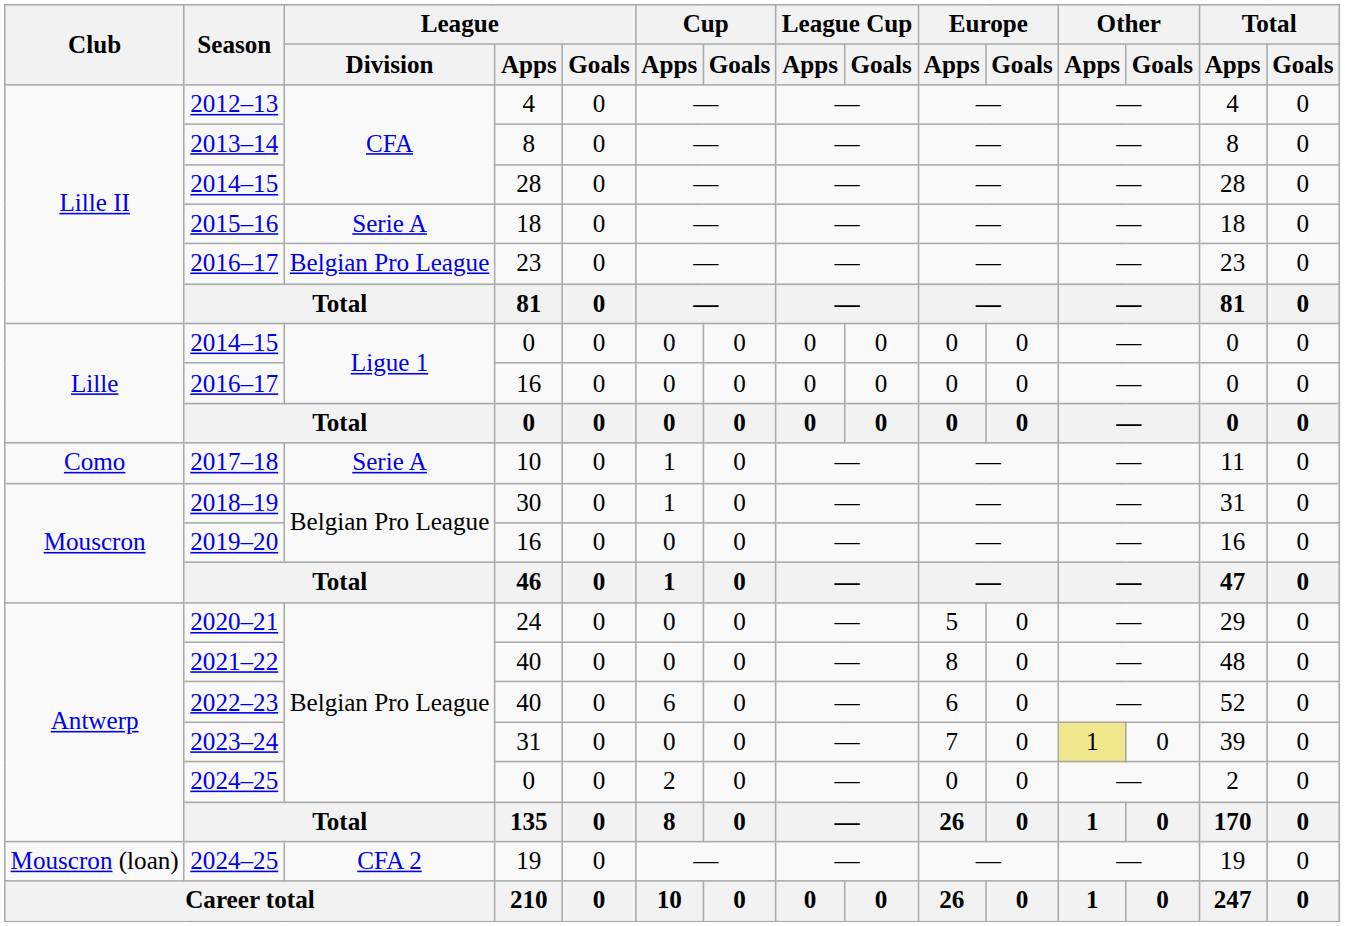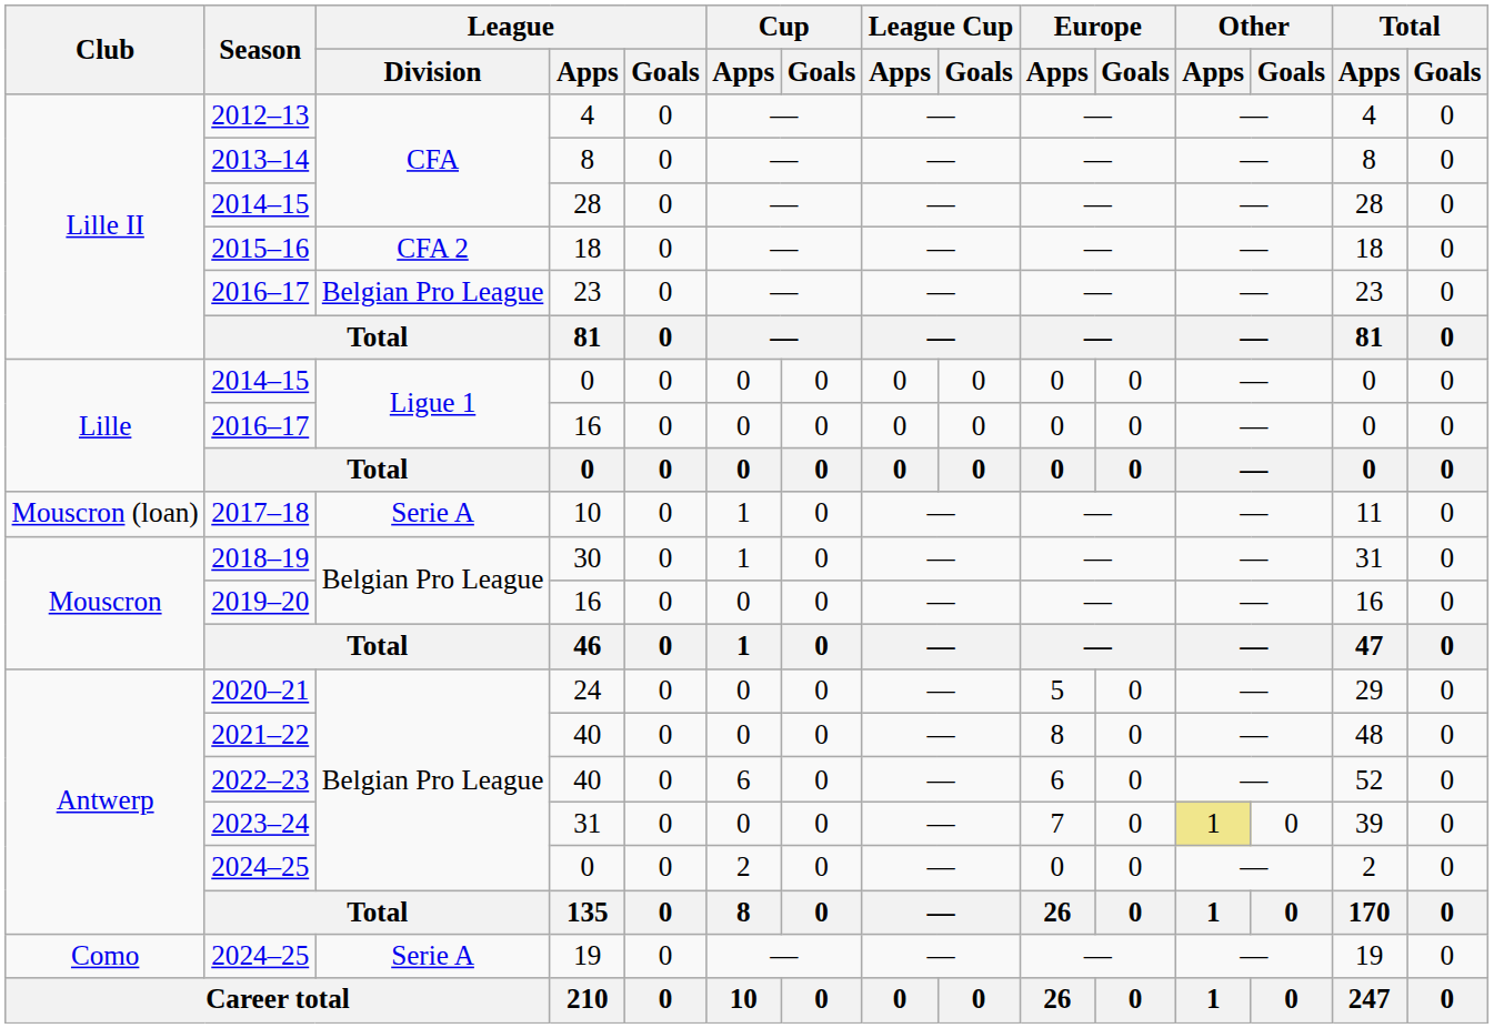 <table class="wikitable" style="text-align:center">
 <tr>
 <th rowspan="2">Club</th>
 <th rowspan="2">Season</th>
 <th colspan="3">League</th>
 <th colspan="2">Cup</th>
 <th colspan="2">League Cup</th>
 <th colspan="2">Europe</th>
 <th colspan="2">Other</th>
 <th colspan="2">Total</th>
 </tr>
 <tr>
 <th>Division</th>
 <th>Apps</th>
 <th>Goals</th>
 <th>Apps</th>
 <th>Goals</th>
 <th>Apps</th>
 <th>Goals</th>
 <th>Apps</th>
 <th>Goals</th>
 <th>Apps</th>
 <th>Goals</th>
 <th>Apps</th>
 <th>Goals</th>
 </tr>
 <tr>
 <td rowspan="6"><a href='#'>Lille II</a></td>
 <td><a href='#'>2012–13</a></td>
 <td rowspan="3"><a href='#'>CFA</a></td>
 <td>4</td>
 <td>0</td>
 <td colspan="2">—</td>
 <td colspan="2">—</td>
 <td colspan="2">—</td>
 <td colspan="2">—</td>
 <td>4</td>
 <td>0</td>
 </tr>
 <tr>
 <td><a href='#'>2013–14</a></td>
 <td>8</td>
 <td>0</td>
 <td colspan="2">—</td>
 <td colspan="2">—</td>
 <td colspan="2">—</td>
 <td colspan="2">—</td>
 <td>8</td>
 <td>0</td>
 </tr>
 <tr>
 <td><a href='#'>2014–15</a></td>
 <td>28</td>
 <td>0</td>
 <td colspan="2">—</td>
 <td colspan="2">—</td>
 <td colspan="2">—</td>
 <td colspan="2">—</td>
 <td>28</td>
 <td>0</td>
 </tr>
 <tr>
 <td><a href='#'>2015–16</a></td>
-<td><a href='#'>Serie A</a></td>
+<td><a href='#'>CFA 2</a></td>
 <td>18</td>
 <td>0</td>
 <td colspan="2">—</td>
 <td colspan="2">—</td>
 <td colspan="2">—</td>
 <td colspan="2">—</td>
 <td>18</td>
 <td>0</td>
 </tr>
 <tr>
 <td><a href='#'>2016–17</a></td>
 <td><a href='#'>Belgian Pro League</a></td>
 <td>23</td>
 <td>0</td>
 <td colspan="2">—</td>
 <td colspan="2">—</td>
 <td colspan="2">—</td>
 <td colspan="2">—</td>
 <td>23</td>
 <td>0</td>
 </tr>
 <tr>
 <th colspan="2">Total</th>
 <th>81</th>
 <th>0</th>
 <th colspan="2">—</th>
 <th colspan="2">—</th>
 <th colspan="2">—</th>
 <th colspan="2">—</th>
 <th>81</th>
 <th>0</th>
 </tr>
 <tr>
 <td rowspan="3"><a href='#'>Lille</a></td>
 <td><a href='#'>2014–15</a></td>
 <td rowspan="2"><a href='#'>Ligue 1</a></td>
 <td>0</td>
 <td>0</td>
 <td>0</td>
 <td>0</td>
 <td>0</td>
 <td>0</td>
 <td>0</td>
 <td>0</td>
 <td colspan="2">—</td>
 <td>0</td>
 <td>0</td>
 </tr>
 <tr>
 <td><a href='#'>2016–17</a></td>
 <td>16</td>
 <td>0</td>
 <td>0</td>
 <td>0</td>
 <td>0</td>
 <td>0</td>
 <td>0</td>
 <td>0</td>
 <td colspan="2">—</td>
 <td>0</td>
 <td>0</td>
 </tr>
 <tr>
 <th colspan="2">Total</th>
 <th>0</th>
 <th>0</th>
 <th>0</th>
 <th>0</th>
 <th>0</th>
 <th>0</th>
 <th>0</th>
 <th>0</th>
 <th colspan="2">—</th>
 <th>0</th>
 <th>0</th>
 </tr>
 <tr>
-<td><a href='#'>Como</a></td>
+<td><a href='#'>Mouscron</a> (loan)</td>
 <td><a href='#'>2017–18</a></td>
 <td><a href='#'>Serie A</a></td>
 <td>10</td>
 <td>0</td>
 <td>1</td>
 <td>0</td>
 <td colspan="2">—</td>
 <td colspan="2">—</td>
 <td colspan="2">—</td>
 <td>11</td>
 <td>0</td>
 </tr>
 <tr>
 <td rowspan="3"><a href='#'>Mouscron</a></td>
 <td><a href='#'>2018–19</a></td>
 <td rowspan="2">Belgian Pro League</td>
 <td>30</td>
 <td>0</td>
 <td>1</td>
 <td>0</td>
 <td colspan="2">—</td>
 <td colspan="2">—</td>
 <td colspan="2">—</td>
 <td>31</td>
 <td>0</td>
 </tr>
 <tr>
 <td><a href='#'>2019–20</a></td>
 <td>16</td>
 <td>0</td>
 <td>0</td>
 <td>0</td>
 <td colspan="2">—</td>
 <td colspan="2">—</td>
 <td colspan="2">—</td>
 <td>16</td>
 <td>0</td>
 </tr>
 <tr>
 <th colspan="2">Total</th>
 <th>46</th>
 <th>0</th>
 <th>1</th>
 <th>0</th>
 <th colspan="2">—</th>
 <th colspan="2">—</th>
 <th colspan="2">—</th>
 <th>47</th>
 <th>0</th>
 </tr>
 <tr>
 <td rowspan="6"><a href='#'>Antwerp</a></td>
 <td><a href='#'>2020–21</a></td>
 <td rowspan="5">Belgian Pro League</td>
 <td>24</td>
 <td>0</td>
 <td>0</td>
 <td>0</td>
 <td colspan="2">—</td>
 <td>5</td>
 <td>0</td>
 <td colspan="2">—</td>
 <td>29</td>
 <td>0</td>
 </tr>
 <tr>
 <td><a href='#'>2021–22</a></td>
 <td>40</td>
 <td>0</td>
 <td>0</td>
 <td>0</td>
 <td colspan="2">—</td>
 <td>8</td>
 <td>0</td>
 <td colspan="2">—</td>
 <td>48</td>
 <td>0</td>
 </tr>
 <tr>
 <td><a href='#'>2022–23</a></td>
 <td>40</td>
 <td>0</td>
 <td>6</td>
 <td>0</td>
 <td colspan="2">—</td>
 <td>6</td>
 <td>0</td>
 <td colspan="2">—</td>
 <td>52</td>
 <td>0</td>
 </tr>
 <tr>
 <td><a href='#'>2023–24</a></td>
 <td>31</td>
 <td>0</td>
 <td>0</td>
 <td>0</td>
 <td colspan="2">—</td>
 <td>7</td>
 <td>0</td>
 <td style="background: khaki;">1</td>
 <td>0</td>
 <td>39</td>
 <td>0</td>
 </tr>
 <tr>
 <td><a href='#'>2024–25</a></td>
 <td>0</td>
 <td>0</td>
 <td>2</td>
 <td>0</td>
 <td colspan="2">—</td>
 <td>0</td>
 <td>0</td>
 <td colspan="2">—</td>
 <td>2</td>
 <td>0</td>
 </tr>
 <tr>
 <th colspan="2">Total</th>
 <th>135</th>
 <th>0</th>
 <th>8</th>
 <th>0</th>
 <th colspan="2">—</th>
 <th>26</th>
 <th>0</th>
 <th>1</th>
 <th>0</th>
 <th>170</th>
 <th>0</th>
 </tr>
 <tr>
-<td><a href='#'>Mouscron</a> (loan)</td>
+<td><a href='#'>Como</a></td>
 <td><a href='#'>2024–25</a></td>
-<td><a href='#'>CFA 2</a></td>
+<td><a href='#'>Serie A</a></td>
 <td>19</td>
 <td>0</td>
 <td colspan="2">—</td>
 <td colspan="2">—</td>
 <td colspan="2">—</td>
 <td colspan="2">—</td>
 <td>19</td>
 <td>0</td>
 </tr>
 <tr>
 <th colspan="3">Career total</th>
 <th>210</th>
 <th>0</th>
 <th>10</th>
 <th>0</th>
 <th>0</th>
 <th>0</th>
 <th>26</th>
 <th>0</th>
 <th>1</th>
 <th>0</th>
 <th>247</th>
 <th>0</th>
 </tr>
 </table>
